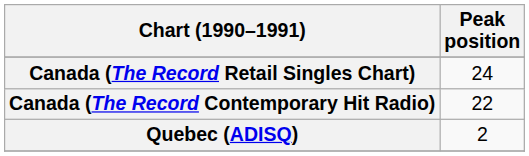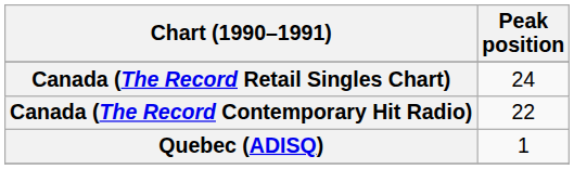 <table class="wikitable sortable plainrowheaders" style="text-align:center">
 <tr>
 <th scope="col">Chart (1990–1991)</th>
 <th scope="col">Peak<br>position</th>
 </tr>
 <tr>
 </tr>
 <tr>
 </tr>
 <tr>
 <th scope="row">Canada (<em><a href='#'>The Record</a></em> Retail Singles Chart)</th>
 <td>24</td>
 </tr>
 <tr>
 <th scope="row">Canada (<em><a href='#'>The Record</a></em> Contemporary Hit Radio)</th>
 <td>22</td>
 </tr>
 <tr>
 <th scope="row">Quebec (<a href='#'>ADISQ</a>)</th>
-<td>2</td>
+<td>1</td>
 </tr>
 <tr>
 </tr>
 <tr>
 </tr>
 </table>
